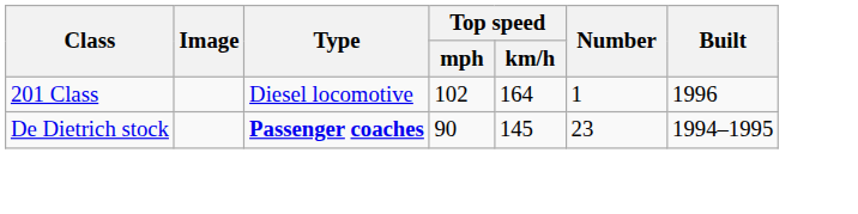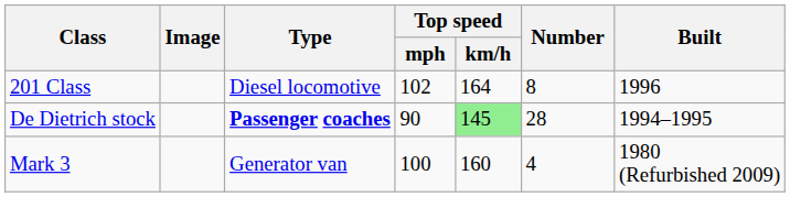 <table class="wikitable">
 <tr ---- bgcolor=#f9f9f9>
 <th rowspan="2"> Class </th>
 <th rowspan="2">Image</th>
 <th rowspan="2"> Type </th>
 <th colspan="2"> Top speed </th>
 <th rowspan="2"> Number </th>
 <th rowspan="2"> Built </th>
 </tr>
 <tr ---- bgcolor=#f9f9f9>
 <th> mph </th>
 <th> km/h </th>
 </tr>
 <tr>
 <td><a href='#'>201 Class</a></td>
 <td></td>
 <td><a href='#'>Diesel locomotive</a></td>
 <td>102</td>
 <td>164</td>
-<td>1</td>
+<td>8</td>
 <td>1996</td>
 </tr>
 <tr>
 <td><a href='#'>De Dietrich stock</a></td>
 <td></td>
 <td><strong><a href='#'>Passenger</a> <a href='#'>coaches</a></strong></td>
 <td>90</td>
-<td>145</td>
-<td>23</td>
+<td style="background: lightgreen;">145</td>
+<td>28</td>
 <td>1994–1995</td>
 </tr>
+<tr>
+<td><a href='#'>Mark 3</a></td>
+<td></td>
+<td><a href='#'>Generator van</a></td>
+<td>100</td>
+<td>160</td>
+<td>4</td>
+<td>1980<br>(Refurbished 2009)</td>
+</tr>
 </table>
